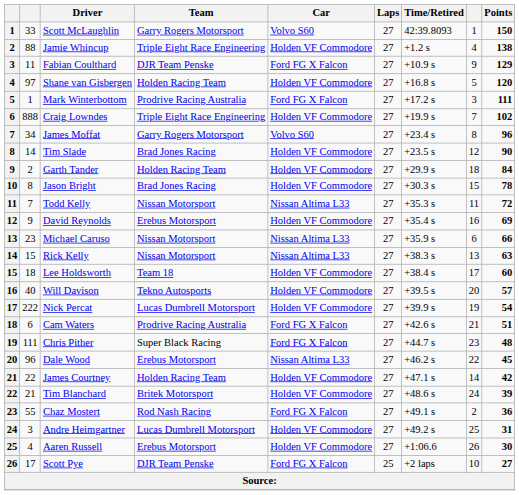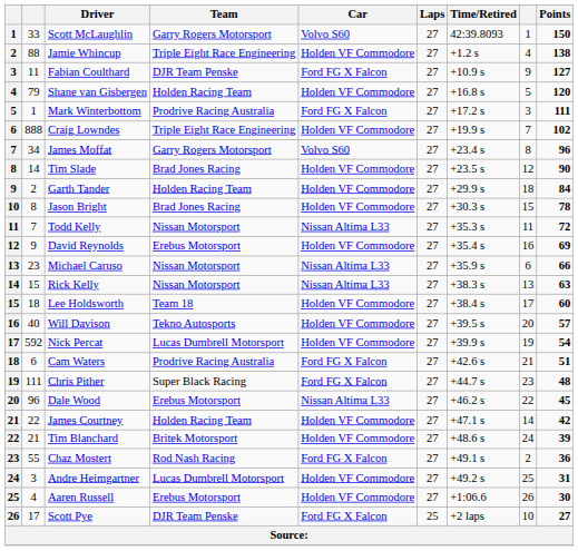 <table class="wikitable" style="font-size: 90%">
 <tr>
 <th></th>
 <th></th>
 <th>Driver</th>
 <th>Team</th>
 <th>Car</th>
 <th>Laps</th>
 <th>Time/Retired</th>
 <th></th>
 <th>Points</th>
 </tr>
 <tr>
 <th>1</th>
 <td align="center">33</td>
 <td> <a href='#'>Scott McLaughlin</a></td>
 <td><a href='#'>Garry Rogers Motorsport</a></td>
 <td><a href='#'>Volvo S60</a></td>
 <td align="center">27</td>
 <td>42:39.8093</td>
 <td align="center">1</td>
 <td align="right"><strong>150</strong></td>
 </tr>
 <tr>
 <th>2</th>
 <td align="center">88</td>
 <td> <a href='#'>Jamie Whincup</a></td>
 <td><a href='#'>Triple Eight Race Engineering</a></td>
 <td><a href='#'>Holden VF Commodore</a></td>
 <td align="center">27</td>
 <td>+1.2 s</td>
 <td align="center">4</td>
 <td align="right"><strong>138</strong></td>
 </tr>
 <tr>
 <th>3</th>
 <td align="center">11</td>
 <td> <a href='#'>Fabian Coulthard</a></td>
 <td><a href='#'>DJR Team Penske</a></td>
 <td><a href='#'>Ford FG X Falcon</a></td>
 <td align="center">27</td>
 <td>+10.9 s</td>
 <td align="center">9</td>
-<td align="right"><strong>129</strong></td>
+<td align="right"><strong>127</strong></td>
 </tr>
 <tr>
 <th>4</th>
-<td align="center">97</td>
+<td align="center">79</td>
 <td> <a href='#'>Shane van Gisbergen</a></td>
 <td><a href='#'>Holden Racing Team</a></td>
 <td><a href='#'>Holden VF Commodore</a></td>
 <td align="center">27</td>
 <td>+16.8 s</td>
 <td align="center">5</td>
 <td align="right"><strong>120</strong></td>
 </tr>
 <tr>
 <th>5</th>
 <td align="center">1</td>
 <td> <a href='#'>Mark Winterbottom</a></td>
 <td><a href='#'>Prodrive Racing Australia</a></td>
 <td><a href='#'>Ford FG X Falcon</a></td>
 <td align="center">27</td>
 <td>+17.2 s</td>
 <td align="center">3</td>
 <td align="right"><strong>111</strong></td>
 </tr>
 <tr>
 <th>6</th>
 <td align="center">888</td>
 <td> <a href='#'>Craig Lowndes</a></td>
 <td><a href='#'>Triple Eight Race Engineering</a></td>
 <td><a href='#'>Holden VF Commodore</a></td>
 <td align="center">27</td>
 <td>+19.9 s</td>
 <td align="center">7</td>
 <td align="right"><strong>102</strong></td>
 </tr>
 <tr>
 <th>7</th>
 <td align="center">34</td>
 <td> <a href='#'>James Moffat</a></td>
 <td><a href='#'>Garry Rogers Motorsport</a></td>
 <td><a href='#'>Volvo S60</a></td>
 <td align="center">27</td>
 <td>+23.4 s</td>
 <td align="center">8</td>
 <td align="right"><strong>96</strong></td>
 </tr>
 <tr>
 <th>8</th>
 <td align="center">14</td>
 <td> <a href='#'>Tim Slade</a></td>
 <td><a href='#'>Brad Jones Racing</a></td>
 <td><a href='#'>Holden VF Commodore</a></td>
 <td align="center">27</td>
 <td>+23.5 s</td>
 <td align="center">12</td>
 <td align="right"><strong>90</strong></td>
 </tr>
 <tr>
 <th>9</th>
 <td align="center">2</td>
 <td> <a href='#'>Garth Tander</a></td>
 <td><a href='#'>Holden Racing Team</a></td>
 <td><a href='#'>Holden VF Commodore</a></td>
 <td align="center">27</td>
 <td>+29.9 s</td>
 <td align="center">18</td>
 <td align="right"><strong>84</strong></td>
 </tr>
 <tr>
 <th>10</th>
 <td align="center">8</td>
 <td> <a href='#'>Jason Bright</a></td>
 <td><a href='#'>Brad Jones Racing</a></td>
 <td><a href='#'>Holden VF Commodore</a></td>
 <td align="center">27</td>
 <td>+30.3 s</td>
 <td align="center">15</td>
 <td align="right"><strong>78</strong></td>
 </tr>
 <tr>
 <th>11</th>
 <td align="center">7</td>
 <td> <a href='#'>Todd Kelly</a></td>
 <td><a href='#'>Nissan Motorsport</a></td>
 <td><a href='#'>Nissan Altima L33</a></td>
 <td align="center">27</td>
 <td>+35.3 s</td>
 <td align="center">11</td>
 <td align="right"><strong>72</strong></td>
 </tr>
 <tr>
 <th>12</th>
 <td align="center">9</td>
 <td> <a href='#'>David Reynolds</a></td>
 <td><a href='#'>Erebus Motorsport</a></td>
 <td><a href='#'>Holden VF Commodore</a></td>
 <td align="center">27</td>
 <td>+35.4 s</td>
 <td align="center">16</td>
 <td align="right"><strong>69</strong></td>
 </tr>
 <tr>
 <th>13</th>
 <td align="center">23</td>
 <td> <a href='#'>Michael Caruso</a></td>
 <td><a href='#'>Nissan Motorsport</a></td>
 <td><a href='#'>Nissan Altima L33</a></td>
 <td align="center">27</td>
 <td>+35.9 s</td>
 <td align="center">6</td>
 <td align="right"><strong>66</strong></td>
 </tr>
 <tr>
 <th>14</th>
 <td align="center">15</td>
 <td> <a href='#'>Rick Kelly</a></td>
 <td><a href='#'>Nissan Motorsport</a></td>
 <td><a href='#'>Nissan Altima L33</a></td>
 <td align="center">27</td>
 <td>+38.3 s</td>
 <td align="center">13</td>
 <td align="right"><strong>63</strong></td>
 </tr>
 <tr>
 <th>15</th>
 <td align="center">18</td>
 <td> <a href='#'>Lee Holdsworth</a></td>
 <td><a href='#'>Team 18</a></td>
 <td><a href='#'>Holden VF Commodore</a></td>
 <td align="center">27</td>
 <td>+38.4 s</td>
 <td align="center">17</td>
 <td align="right"><strong>60</strong></td>
 </tr>
 <tr>
 <th>16</th>
 <td align="center">40</td>
 <td> <a href='#'>Will Davison</a></td>
 <td><a href='#'>Tekno Autosports</a></td>
 <td><a href='#'>Holden VF Commodore</a></td>
 <td align="center">27</td>
 <td>+39.5 s</td>
 <td align="center">20</td>
 <td align="right"><strong>57</strong></td>
 </tr>
 <tr>
 <th>17</th>
-<td align="center">222</td>
+<td align="center">592</td>
 <td> <a href='#'>Nick Percat</a></td>
 <td><a href='#'>Lucas Dumbrell Motorsport</a></td>
 <td><a href='#'>Holden VF Commodore</a></td>
 <td align="center">27</td>
 <td>+39.9 s</td>
 <td align="center">19</td>
 <td align="right"><strong>54</strong></td>
 </tr>
 <tr>
 <th>18</th>
 <td align="center">6</td>
 <td> <a href='#'>Cam Waters</a></td>
 <td><a href='#'>Prodrive Racing Australia</a></td>
 <td><a href='#'>Ford FG X Falcon</a></td>
 <td align="center">27</td>
 <td>+42.6 s</td>
 <td align="center">21</td>
 <td align="right"><strong>51</strong></td>
 </tr>
 <tr>
 <th>19</th>
 <td align="center">111</td>
 <td> <a href='#'>Chris Pither</a></td>
 <td>Super Black Racing</td>
 <td><a href='#'>Ford FG X Falcon</a></td>
 <td align="center">27</td>
 <td>+44.7 s</td>
 <td align="center">23</td>
 <td align="right"><strong>48</strong></td>
 </tr>
 <tr>
 <th>20</th>
 <td align="center">96</td>
 <td> <a href='#'>Dale Wood</a></td>
 <td><a href='#'>Erebus Motorsport</a></td>
 <td><a href='#'>Nissan Altima L33</a></td>
 <td align="center">27</td>
 <td>+46.2 s</td>
 <td align="center">22</td>
 <td align="right"><strong>45</strong></td>
 </tr>
 <tr>
 <th>21</th>
 <td align="center">22</td>
 <td> <a href='#'>James Courtney</a></td>
 <td><a href='#'>Holden Racing Team</a></td>
 <td><a href='#'>Holden VF Commodore</a></td>
 <td align="center">27</td>
 <td>+47.1 s</td>
 <td align="center">14</td>
 <td align="right"><strong>42</strong></td>
 </tr>
 <tr>
 <th>22</th>
 <td align="center">21</td>
 <td> <a href='#'>Tim Blanchard</a></td>
 <td><a href='#'>Britek Motorsport</a></td>
 <td><a href='#'>Holden VF Commodore</a></td>
 <td align="center">27</td>
 <td>+48.6 s</td>
 <td align="center">24</td>
 <td align="right"><strong>39</strong></td>
 </tr>
 <tr>
 <th>23</th>
 <td align="center">55</td>
 <td> <a href='#'>Chaz Mostert</a></td>
 <td><a href='#'>Rod Nash Racing</a></td>
 <td><a href='#'>Ford FG X Falcon</a></td>
 <td align="center">27</td>
 <td>+49.1 s</td>
 <td align="center">2</td>
 <td align="right"><strong>36</strong></td>
 </tr>
 <tr>
 <th>24</th>
 <td align="center">3</td>
 <td> <a href='#'>Andre Heimgartner</a></td>
 <td><a href='#'>Lucas Dumbrell Motorsport</a></td>
 <td><a href='#'>Holden VF Commodore</a></td>
 <td align="center">27</td>
 <td>+49.2 s</td>
 <td align="center">25</td>
 <td align="right"><strong>31</strong></td>
 </tr>
 <tr>
 <th>25</th>
 <td align="center">4</td>
 <td> <a href='#'>Aaren Russell</a></td>
 <td><a href='#'>Erebus Motorsport</a></td>
 <td><a href='#'>Holden VF Commodore</a></td>
 <td align="center">27</td>
 <td>+1:06.6</td>
 <td align="center">26</td>
 <td align="right"><strong>30</strong></td>
 </tr>
 <tr>
 <th>26</th>
 <td align="center">17</td>
 <td> <a href='#'>Scott Pye</a></td>
 <td><a href='#'>DJR Team Penske</a></td>
 <td><a href='#'>Ford FG X Falcon</a></td>
 <td align="center">25</td>
 <td>+2 laps</td>
 <td align="center">10</td>
 <td align="right"><strong>27</strong></td>
 </tr>
 <tr>
 <th colspan="9">Source:</th>
 </tr>
 <tr>
 </tr>
 </table>
